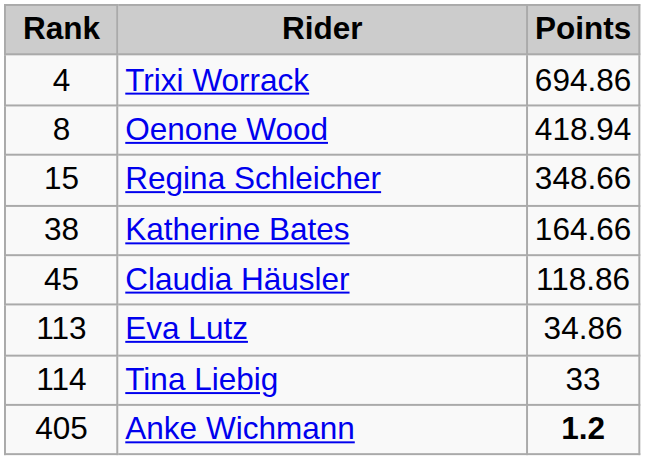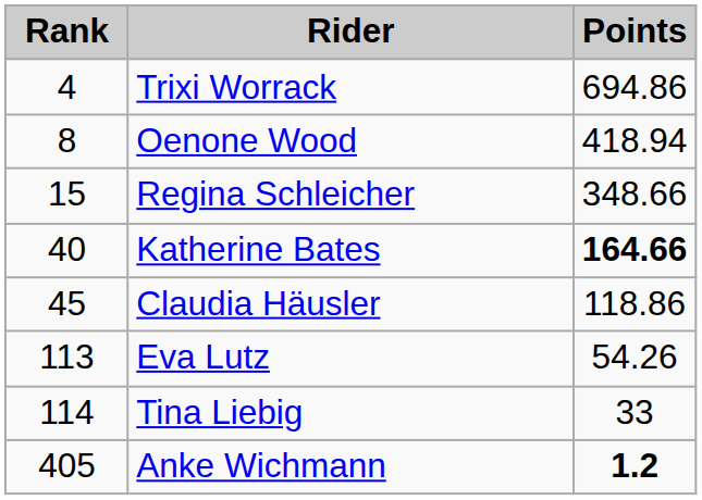 <table class="wikitable alternance" style="text-align:center;">
 <tr>
 <th scope="col" style="background-color:#CCCCCC; width:50px;">Rank</th>
 <th scope="col" style="background-color:#CCCCCC; width:200px;">Rider</th>
 <th scope="col" style="background-color:#CCCCCC; width:50px;">Points</th>
 </tr>
 <tr>
 <td>4</td>
 <td style="text-align:left;"> <a href='#'>Trixi Worrack</a></td>
 <td>694.86</td>
 </tr>
 <tr>
 <td>8</td>
 <td style="text-align:left;"> <a href='#'>Oenone Wood</a></td>
 <td>418.94</td>
 </tr>
 <tr>
 <td>15</td>
 <td style="text-align:left;"> <a href='#'>Regina Schleicher</a></td>
 <td>348.66</td>
 </tr>
 <tr>
-<td>38</td>
+<td>40</td>
 <td style="text-align:left;"> <a href='#'>Katherine Bates</a></td>
-<td>164.66</td>
+<td><strong>164.66</strong></td>
 </tr>
 <tr>
 <td>45</td>
 <td style="text-align:left;"> <a href='#'>Claudia Häusler</a></td>
 <td>118.86</td>
 </tr>
 <tr>
 <td>113</td>
 <td style="text-align:left;"> <a href='#'>Eva Lutz</a></td>
-<td>34.86</td>
+<td>54.26</td>
 </tr>
 <tr>
 <td>114</td>
 <td style="text-align:left;"> <a href='#'>Tina Liebig</a></td>
 <td>33</td>
 </tr>
 <tr>
 <td>405</td>
 <td style="text-align:left;"> <a href='#'>Anke Wichmann</a></td>
 <td><strong>1.2</strong></td>
 </tr>
 </table>
